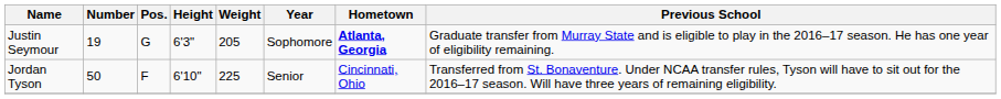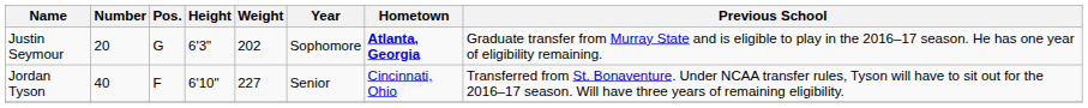 <table class="wikitable sortable" border="1">
 <tr>
 <th>Name</th>
 <th>Number</th>
 <th>Pos.</th>
 <th>Height</th>
 <th>Weight</th>
 <th>Year</th>
 <th>Hometown</th>
 <th class="unsortable">Previous School</th>
 </tr>
 <tr>
 <td>Justin Seymour</td>
-<td>19</td>
+<td>20</td>
 <td>G</td>
 <td>6'3"</td>
-<td>205</td>
+<td>202</td>
 <td>Sophomore</td>
 <td><strong><a href='#'>Atlanta, Georgia</a></strong></td>
 <td>Graduate transfer from <a href='#'>Murray State</a> and is eligible to play in the 2016–17 season. He has one year of eligibility remaining.</td>
 </tr>
 <tr>
 <td>Jordan Tyson</td>
-<td>50</td>
+<td>40</td>
 <td>F</td>
 <td>6'10"</td>
-<td>225</td>
+<td>227</td>
 <td>Senior</td>
 <td><a href='#'>Cincinnati, Ohio</a></td>
 <td>Transferred from <a href='#'>St. Bonaventure</a>. Under NCAA transfer rules, Tyson will have to sit out for the 2016–17 season. Will have three years of remaining eligibility.</td>
 </tr>
 <tr>
 </tr>
 </table>
